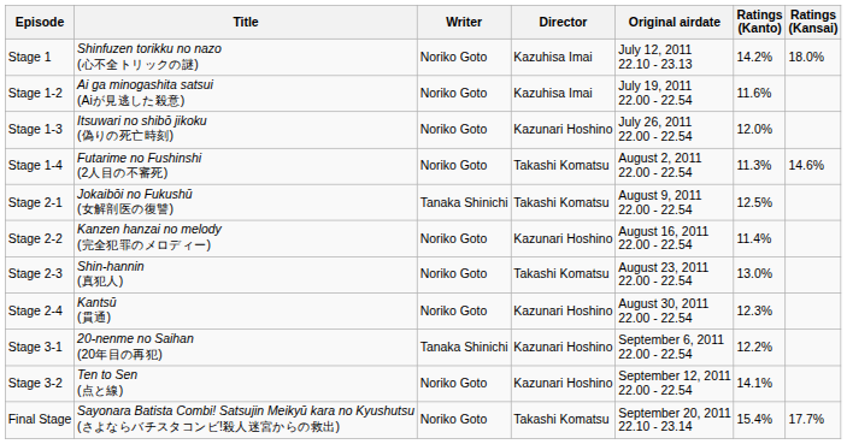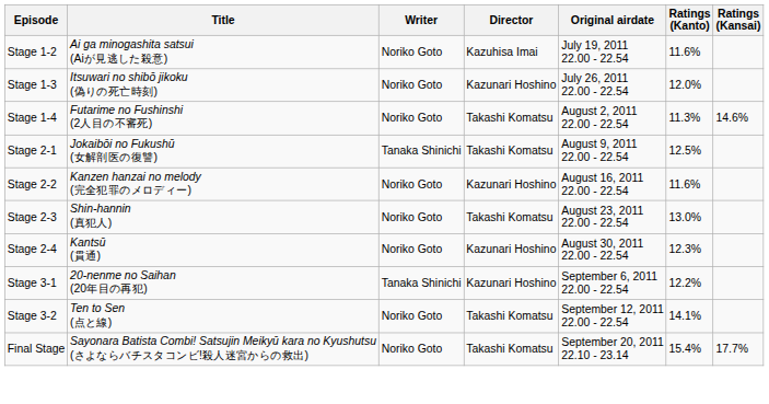 <table class="wikitable">
 <tr>
 <th>Episode</th>
 <th>Title</th>
 <th>Writer</th>
 <th>Director</th>
 <th>Original airdate</th>
 <th>Ratings<br>(Kanto)</th>
 <th>Ratings<br>(Kansai)</th>
-</tr>
-<tr>
-<td>Stage 1</td>
-<td><em>Shinfuzen torikku no nazo</em><br>(心不全トリックの謎)</td>
-<td>Noriko Goto</td>
-<td>Kazuhisa Imai</td>
-<td>July 12, 2011<br>22.10 - 23.13</td>
-<td>14.2%</td>
-<td>18.0%</td>
 </tr>
 <tr>
 <td>Stage 1-2</td>
 <td><em>Ai ga minogashita satsui</em><br>(Aiが見逃した殺意)</td>
 <td>Noriko Goto</td>
 <td>Kazuhisa Imai</td>
 <td>July 19, 2011<br>22.00 - 22.54</td>
 <td>11.6%</td>
 <td></td>
 </tr>
 <tr>
 <td>Stage 1-3</td>
 <td><em>Itsuwari no shibō jikoku</em><br>(偽りの死亡時刻)</td>
 <td>Noriko Goto</td>
 <td>Kazunari Hoshino</td>
 <td>July 26, 2011<br>22.00 - 22.54</td>
 <td>12.0%</td>
 <td></td>
 </tr>
 <tr>
 <td>Stage 1-4</td>
 <td><em>Futarime no Fushinshi</em><br>(2人目の不審死)</td>
 <td>Noriko Goto</td>
 <td>Takashi Komatsu</td>
 <td>August 2, 2011<br>22.00 - 22.54</td>
 <td>11.3%</td>
 <td>14.6%</td>
 </tr>
 <tr>
 <td>Stage 2-1</td>
 <td><em>Jokaibōi no Fukushū</em><br>(女解剖医の復讐)</td>
 <td>Tanaka Shinichi</td>
 <td>Takashi Komatsu</td>
 <td>August 9, 2011<br>22.00 - 22.54</td>
 <td>12.5%</td>
 <td></td>
 </tr>
 <tr>
 <td>Stage 2-2</td>
 <td><em>Kanzen hanzai no melody</em><br>(完全犯罪のメロディー)</td>
 <td>Noriko Goto</td>
 <td>Kazunari Hoshino</td>
 <td>August 16, 2011<br>22.00 - 22.54</td>
-<td>11.4%</td>
+<td>11.6%</td>
 <td></td>
 </tr>
 <tr>
 <td>Stage 2-3</td>
 <td><em>Shin-hannin</em><br>(真犯人)</td>
 <td>Noriko Goto</td>
 <td>Takashi Komatsu</td>
 <td>August 23, 2011<br>22.00 - 22.54</td>
 <td>13.0%</td>
 <td></td>
 </tr>
 <tr>
 <td>Stage 2-4</td>
 <td><em>Kantsū</em><br>(貫通)</td>
 <td>Noriko Goto</td>
 <td>Kazunari Hoshino</td>
 <td>August 30, 2011<br>22.00 - 22.54</td>
 <td>12.3%</td>
 <td></td>
 </tr>
 <tr>
 <td>Stage 3-1</td>
 <td><em>20-nenme no Saihan</em><br>(20年目の再犯)</td>
 <td>Tanaka Shinichi</td>
 <td>Kazunari Hoshino</td>
 <td>September 6, 2011<br>22.00 - 22.54</td>
 <td>12.2%</td>
 <td></td>
 </tr>
 <tr>
 <td>Stage 3-2</td>
 <td><em>Ten to Sen</em><br>(点と線)</td>
 <td>Noriko Goto</td>
-<td>Kazunari Hoshino</td>
+<td>Takashi Komatsu</td>
 <td>September 12, 2011<br>22.00 - 22.54</td>
 <td>14.1%</td>
 <td></td>
 </tr>
 <tr>
 <td>Final Stage</td>
 <td><em>Sayonara Batista Combi! Satsujin Meikyū kara no Kyushutsu</em><br>(さよならバチスタコンビ!殺人迷宮からの救出)</td>
 <td>Noriko Goto</td>
 <td>Takashi Komatsu</td>
 <td>September 20, 2011<br>22.10 - 23.14</td>
 <td>15.4%</td>
 <td>17.7%</td>
 </tr>
 </table>
